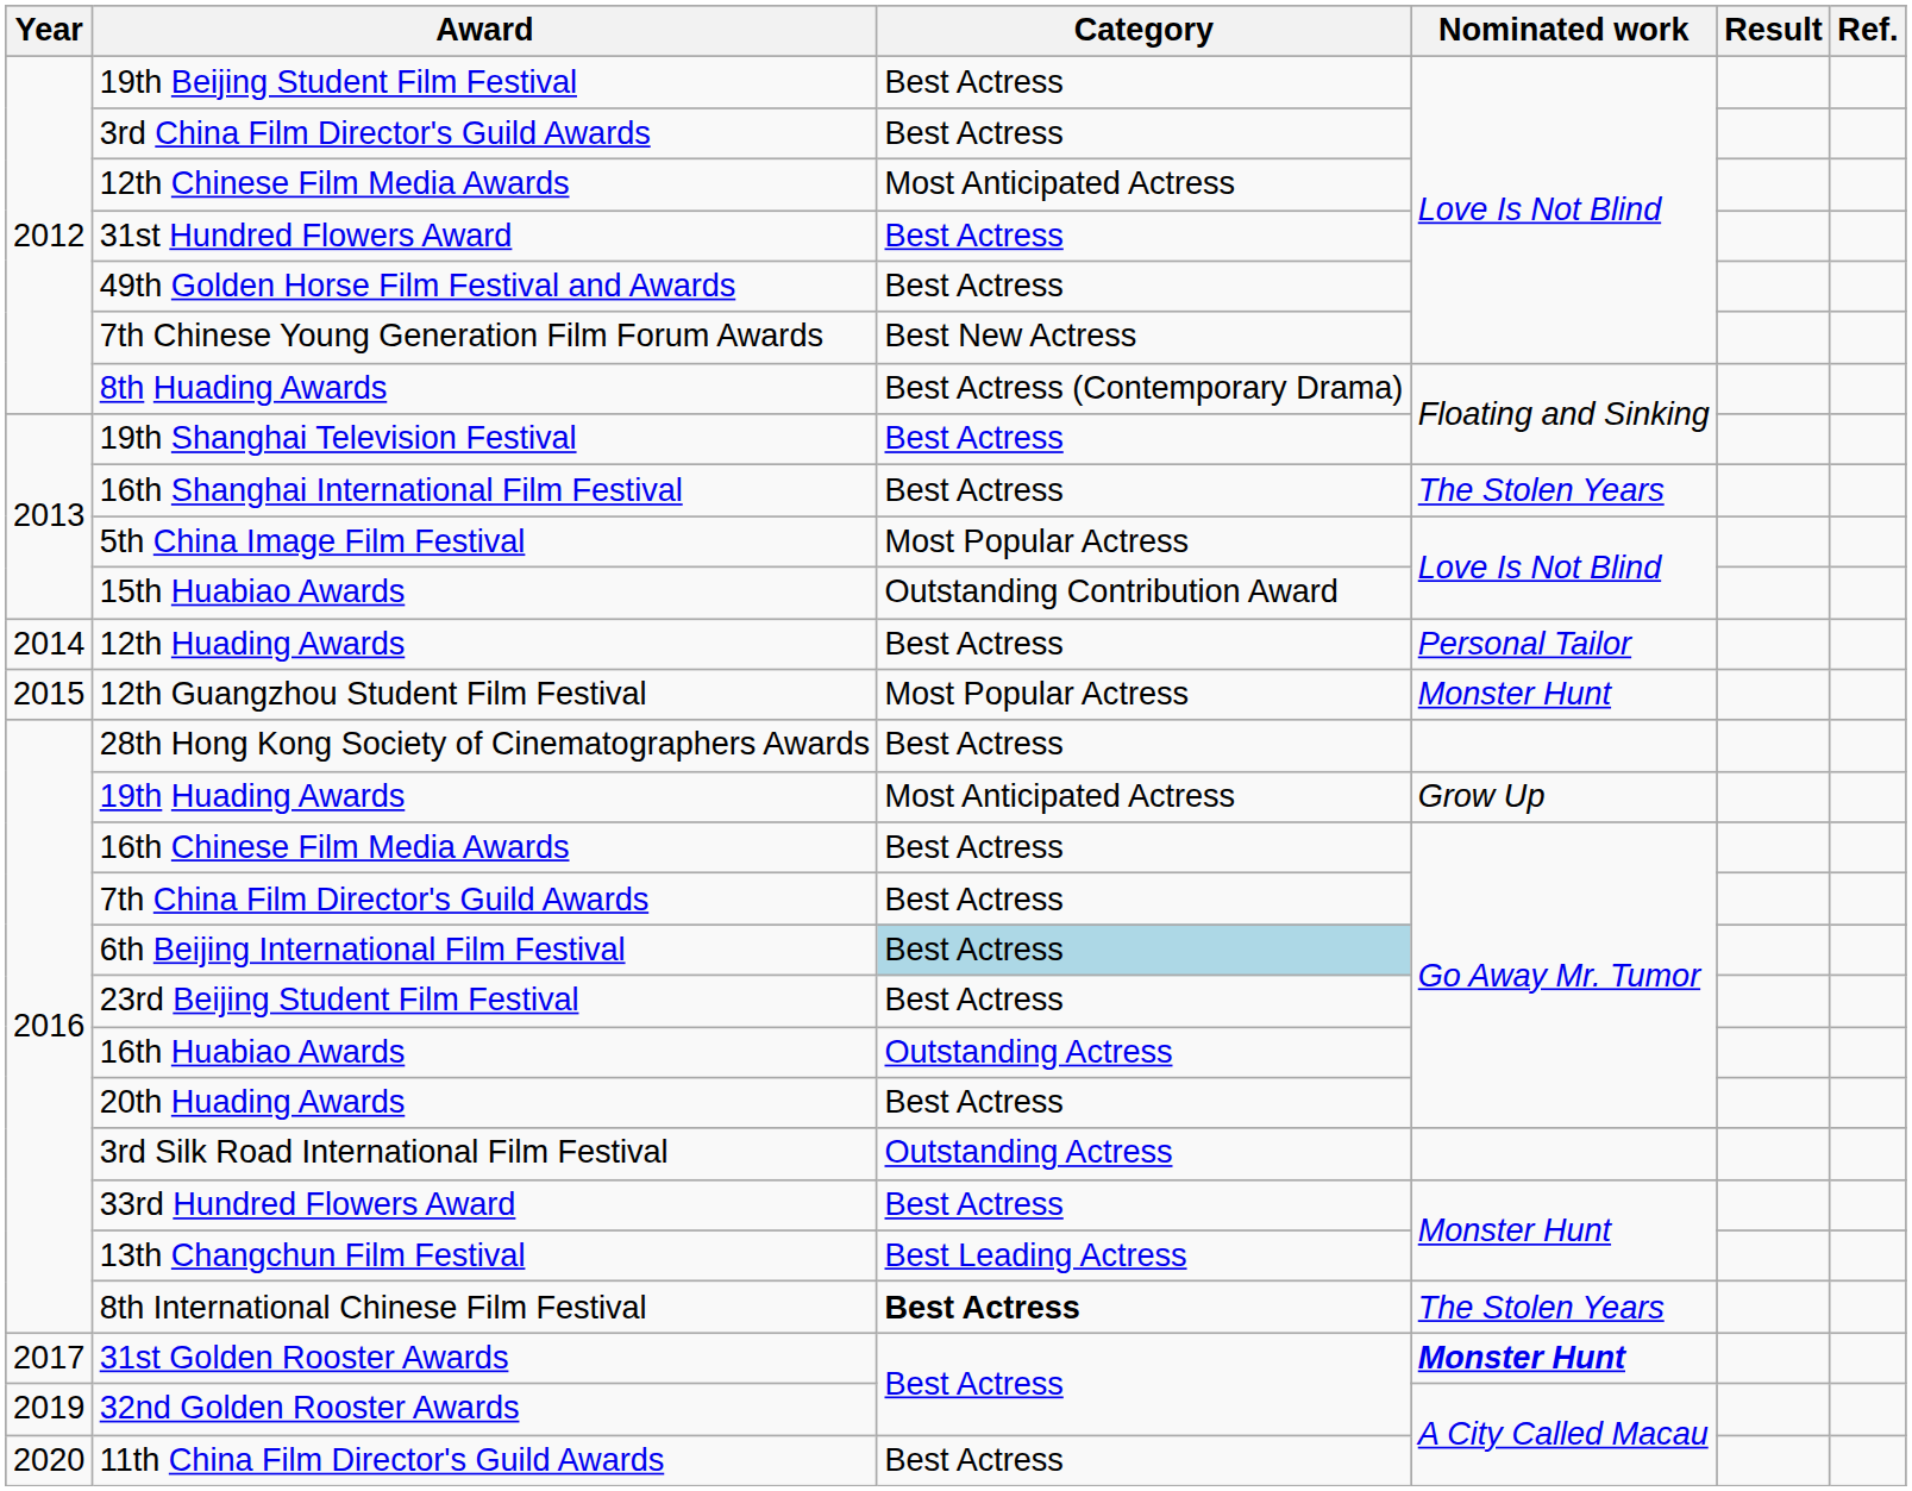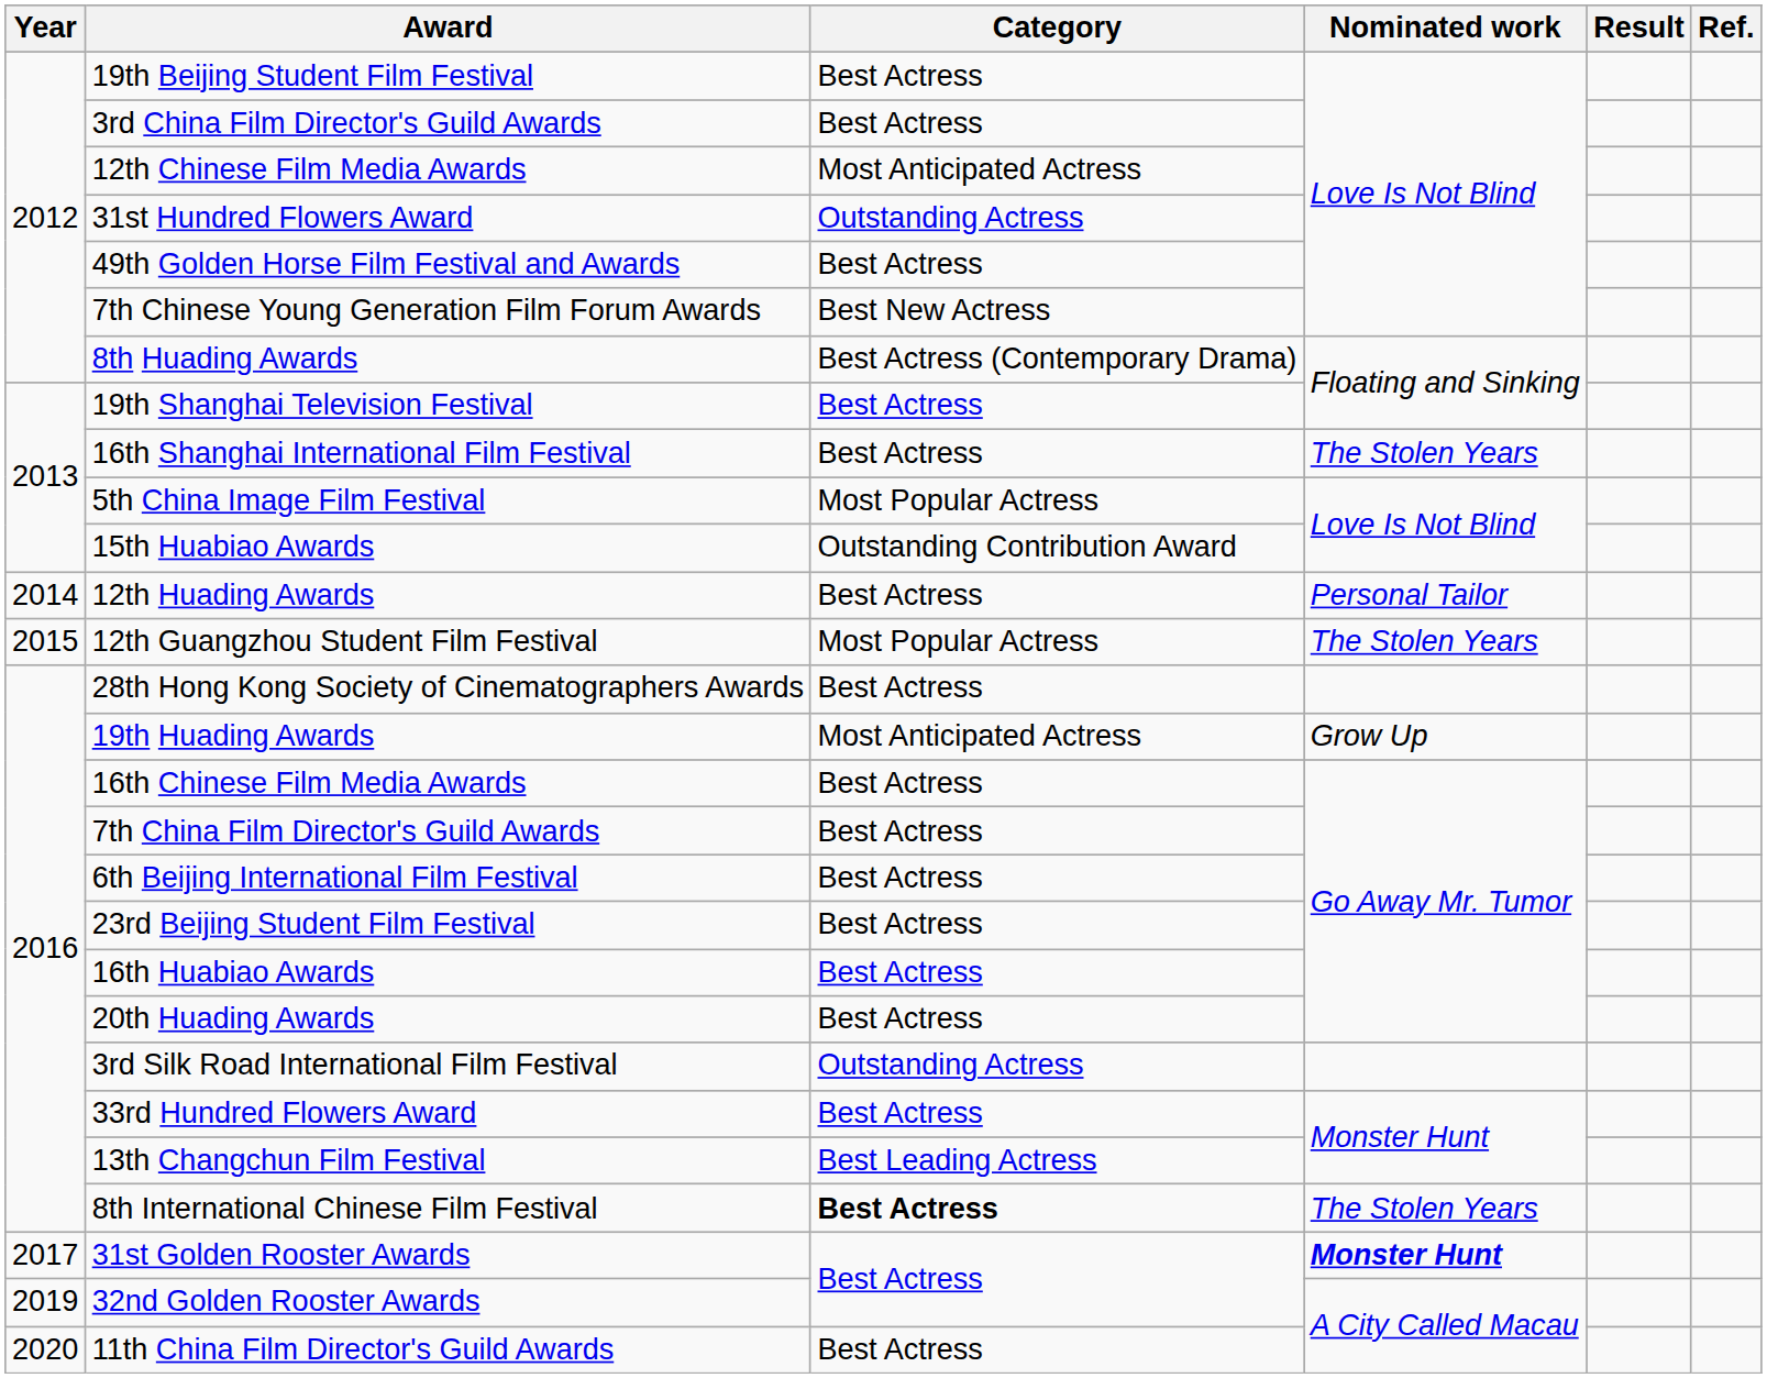 <table class="wikitable">
 <tr>
 <th>Year</th>
 <th>Award</th>
 <th>Category</th>
 <th>Nominated work</th>
 <th>Result</th>
 <th>Ref.</th>
 </tr>
 <tr>
 <td rowspan=7>2012</td>
 <td>19th <a href='#'>Beijing Student Film Festival</a></td>
 <td>Best Actress</td>
 <td rowspan=6><em><a href='#'>Love Is Not Blind</a></em></td>
 <td></td>
 <td></td>
 </tr>
 <tr>
 <td>3rd <a href='#'>China Film Director's Guild Awards</a></td>
 <td>Best Actress</td>
 <td></td>
 <td></td>
 </tr>
 <tr>
 <td>12th <a href='#'>Chinese Film Media Awards</a></td>
 <td>Most Anticipated Actress</td>
 <td></td>
 <td></td>
 </tr>
 <tr>
 <td>31st <a href='#'>Hundred Flowers Award</a></td>
-<td><a href='#'>Best Actress</a></td>
+<td><a href='#'>Outstanding Actress</a></td>
 <td></td>
 <td></td>
 </tr>
 <tr>
 <td>49th <a href='#'>Golden Horse Film Festival and Awards</a></td>
 <td>Best Actress</td>
 <td></td>
 <td></td>
 </tr>
 <tr>
 <td>7th Chinese Young Generation Film Forum Awards</td>
 <td>Best New Actress</td>
 <td></td>
 <td></td>
 </tr>
 <tr>
 <td><a href='#'>8th</a> <a href='#'>Huading Awards</a></td>
 <td>Best Actress (Contemporary Drama)</td>
 <td rowspan=2><em>Floating and Sinking</em></td>
 <td></td>
 <td></td>
 </tr>
 <tr>
 <td rowspan=4>2013</td>
 <td>19th <a href='#'>Shanghai Television Festival</a></td>
 <td><a href='#'>Best Actress</a></td>
 <td></td>
 <td></td>
 </tr>
 <tr>
 <td>16th <a href='#'>Shanghai International Film Festival</a></td>
 <td>Best Actress</td>
 <td><em><a href='#'>The Stolen Years</a></em></td>
 <td></td>
 <td></td>
 </tr>
 <tr>
 <td>5th <a href='#'>China Image Film Festival</a></td>
 <td>Most Popular Actress</td>
 <td rowspan=2><em><a href='#'>Love Is Not Blind</a></em></td>
 <td></td>
 <td></td>
 </tr>
 <tr>
 <td>15th <a href='#'>Huabiao Awards</a></td>
 <td>Outstanding Contribution Award</td>
 <td></td>
 <td></td>
 </tr>
 <tr>
 <td>2014</td>
 <td>12th <a href='#'>Huading Awards</a></td>
 <td>Best Actress</td>
 <td><em><a href='#'>Personal Tailor</a></em></td>
 <td></td>
 <td></td>
 </tr>
 <tr>
 <td rowspan=1>2015</td>
 <td>12th Guangzhou Student Film Festival</td>
 <td>Most Popular Actress</td>
-<td><em><a href='#'>Monster Hunt</a></em></td>
+<td><em><a href='#'>The Stolen Years</a></em></td>
 <td></td>
 <td></td>
 </tr>
 <tr>
 <td rowspan=12>2016</td>
 <td>28th Hong Kong Society of Cinematographers Awards</td>
 <td>Best Actress</td>
 <td></td>
 <td></td>
 <td></td>
 </tr>
 <tr>
 <td><a href='#'>19th</a> <a href='#'>Huading Awards</a></td>
 <td>Most Anticipated Actress</td>
 <td><em>Grow Up</em></td>
 <td></td>
 <td></td>
 </tr>
 <tr>
 <td>16th <a href='#'>Chinese Film Media Awards</a></td>
 <td>Best Actress</td>
 <td rowspan=6><em><a href='#'>Go Away Mr. Tumor</a></em></td>
 <td></td>
 <td></td>
 </tr>
 <tr>
 <td>7th <a href='#'>China Film Director's Guild Awards</a></td>
 <td>Best Actress</td>
 <td></td>
 <td></td>
 </tr>
 <tr>
 <td>6th <a href='#'>Beijing International Film Festival</a></td>
-<td style="background: lightblue;">Best Actress</td>
+<td>Best Actress</td>
 <td></td>
 <td></td>
 </tr>
 <tr>
 <td>23rd <a href='#'>Beijing Student Film Festival</a></td>
 <td>Best Actress</td>
 <td></td>
 <td></td>
 </tr>
 <tr>
 <td>16th <a href='#'>Huabiao Awards</a></td>
-<td><a href='#'>Outstanding Actress</a></td>
+<td><a href='#'>Best Actress</a></td>
 <td></td>
 <td></td>
 </tr>
 <tr>
 <td>20th <a href='#'>Huading Awards</a></td>
 <td>Best Actress</td>
 <td></td>
 <td></td>
 </tr>
 <tr>
 <td>3rd Silk Road International Film Festival</td>
 <td><a href='#'>Outstanding Actress</a></td>
 <td></td>
 <td></td>
 <td></td>
 </tr>
 <tr>
 <td>33rd <a href='#'>Hundred Flowers Award</a></td>
 <td><a href='#'>Best Actress</a></td>
 <td rowspan=2><em><a href='#'>Monster Hunt</a></em></td>
 <td></td>
 <td></td>
 </tr>
 <tr>
 <td>13th <a href='#'>Changchun Film Festival</a></td>
 <td><a href='#'>Best Leading Actress</a></td>
 <td></td>
 <td></td>
 </tr>
 <tr>
 <td>8th International Chinese Film Festival</td>
 <td><strong>Best Actress</strong></td>
 <td><em><a href='#'>The Stolen Years</a></em></td>
 <td></td>
 <td></td>
 </tr>
 <tr>
 <td>2017</td>
 <td><a href='#'>31st Golden Rooster Awards</a></td>
 <td rowspan=2><a href='#'>Best Actress</a></td>
 <td><strong><em><a href='#'>Monster Hunt</a></em></strong></td>
 <td></td>
 <td></td>
 </tr>
 <tr>
 <td>2019</td>
 <td><a href='#'>32nd Golden Rooster Awards</a></td>
 <td rowspan=2><em><a href='#'>A City Called Macau</a></em></td>
 <td></td>
 <td></td>
 </tr>
 <tr>
 <td>2020</td>
 <td>11th <a href='#'>China Film Director's Guild Awards</a></td>
 <td>Best Actress</td>
 <td></td>
 <td></td>
 </tr>
 </table>
